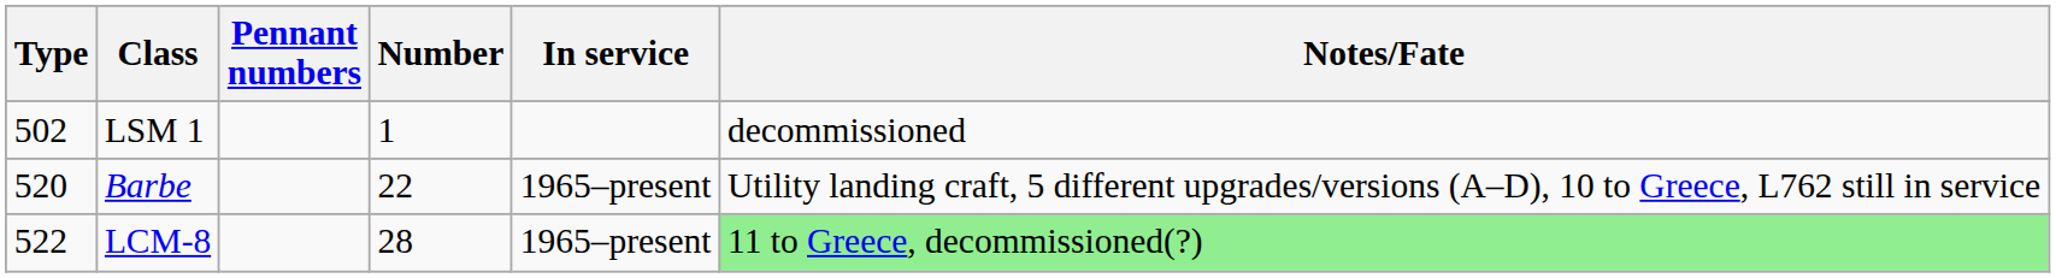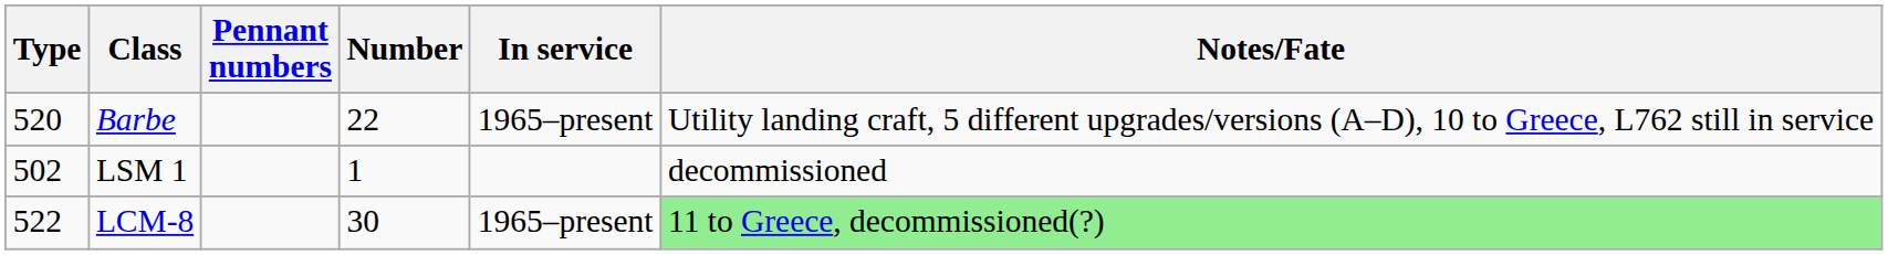 <table class="wikitable">
 <tr>
 <th scope="col">Type</th>
 <th scope="col">Class</th>
 <th scope="col"><a href='#'>Pennant<br>numbers</a></th>
 <th scope="col">Number</th>
 <th scope="col">In service</th>
 <th scope="col">Notes/Fate</th>
 </tr>
 <tr>
+<td>520</td>
+<td><a href='#'><em>Barbe</em></a></td>
+<td></td>
+<td>22</td>
+<td>1965–present</td>
+<td>Utility landing craft, 5 different upgrades/versions (A–D), 10 to <a href='#'>Greece</a>, L762 still in service</td>
+</tr>
+<tr>
 <td>502</td>
 <td>LSM 1</td>
 <td></td>
 <td>1</td>
 <td></td>
 <td>decommissioned</td>
 </tr>
 <tr>
-<td>520</td>
-<td><a href='#'><em>Barbe</em></a></td>
-<td></td>
-<td>22</td>
-<td>1965–present</td>
-<td>Utility landing craft, 5 different upgrades/versions (A–D), 10 to <a href='#'>Greece</a>, L762 still in service</td>
-</tr>
-<tr>
 <td>522</td>
 <td><a href='#'>LCM-8</a></td>
 <td></td>
-<td>28</td>
+<td>30</td>
 <td>1965–present</td>
 <td style="background: lightgreen;">11 to <a href='#'>Greece</a>, decommissioned(?)</td>
 </tr>
 </table>
